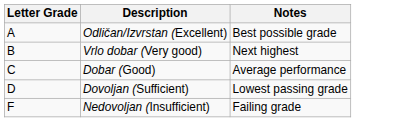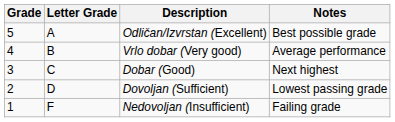 <table class="wikitable">
 <tr>
+<th>Grade</th>
 <th>Letter Grade</th>
 <th>Description</th>
 <th>Notes</th>
 </tr>
 <tr>
+<td style="width:20px;">5</td>
 <td>A</td>
 <td><em>Odličan/Izvrstan</em> <em>(</em>Excellent)</td>
 <td>Best possible grade</td>
 </tr>
 <tr>
+<td>4</td>
 <td>B</td>
 <td><em>Vrlo dobar (</em>Very good)</td>
+<td>Average performance</td>
+</tr>
+<tr>
+<td>3</td>
+<td>C</td>
+<td><em>Dobar (</em>Good)</td>
 <td>Next highest</td>
 </tr>
 <tr>
-<td>C</td>
-<td><em>Dobar (</em>Good)</td>
-<td>Average performance</td>
-</tr>
-<tr>
+<td>2</td>
 <td>D</td>
 <td><em>Dovoljan (</em>Sufficient)</td>
 <td>Lowest passing grade</td>
 </tr>
 <tr>
+<td>1</td>
 <td>F</td>
 <td><em>Nedovoljan (</em>Insufficient)</td>
 <td>Failing grade</td>
 </tr>
 </table>
